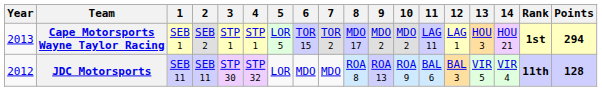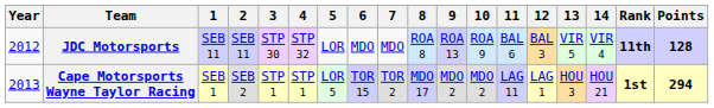 <table class="wikitable" style="text-align:center; font-size:90%">
 <tr>
 <th>Year</th>
 <th>Team</th>
 <th>1</th>
 <th>2</th>
 <th>3</th>
 <th>4</th>
 <th>5</th>
 <th>6</th>
 <th>7</th>
 <th>8</th>
 <th>9</th>
 <th>10</th>
 <th>11</th>
 <th>12</th>
 <th>13</th>
 <th>14</th>
 <th>Rank</th>
 <th>Points</th>
 </tr>
 <tr>
+<td><a href='#'>2012</a></td>
+<th><a href='#'>JDC Motorsports</a></th>
+<td style="background:#CFCFFF;"><a href='#'>SEB</a><br><small>11</small></td>
+<td style="background:#CFCFFF;"><a href='#'>SEB</a><br><small>11</small></td>
+<td style="background:#EFCFFF;"><a href='#'>STP</a><br><small>30</small></td>
+<td style="background:#EFCFFF;"><a href='#'>STP</a><br><small>32</small></td>
+<td><a href='#'>LOR</a><br><small></small></td>
+<td><a href='#'>MDO</a><br><small></small></td>
+<td><a href='#'>MDO</a><br><small></small></td>
+<td style="background:#CFEAFF;"><a href='#'>ROA</a><br><small>8</small></td>
+<td style="background:#CFCFFF;"><a href='#'>ROA</a><br><small>13</small></td>
+<td style="background:#CFEAFF;"><a href='#'>ROA</a><br><small>9</small></td>
+<td style="background:#CFEAFF;"><a href='#'>BAL</a><br><small>6</small></td>
+<td style="background:#FFDF9F;"><a href='#'>BAL</a><br><small>3</small></td>
+<td style="background:#DFFFDF;"><a href='#'>VIR</a><br><small>5</small></td>
+<td style="background:#DFFFDF;"><a href='#'>VIR</a><br><small>4</small></td>
+<td style="background:#CFCFFF;"><strong>11th</strong></td>
+<td style="background:#CFCFFF;"><strong>128</strong></td>
+</tr>
+<tr>
 <td><a href='#'>2013</a></td>
 <th><a href='#'>Cape Motorsports</a> <br> <a href='#'>Wayne Taylor Racing</a></th>
 <td style="background:#FFFFBF;"><a href='#'>SEB</a><br><small>1</small></td>
 <td style="background:#DFDFDF;"><a href='#'>SEB</a><br><small>2</small></td>
 <td style="background:#FFFFBF;"><a href='#'>STP</a><br><small>1</small></td>
 <td style="background:#FFFFBF;"><a href='#'>STP</a><br><small>1</small></td>
 <td style="background:#DFFFDF;"><a href='#'>LOR</a><br><small>5</small></td>
 <td style="background:#CFCFFF;"><a href='#'>TOR</a><br><small>15</small></td>
 <td style="background:#DFDFDF;"><a href='#'>TOR</a><br><small>2</small></td>
 <td style="background:#CFCFFF;"><a href='#'>MDO</a><br><small>17</small></td>
 <td style="background:#DFDFDF;"><a href='#'>MDO</a><br><small>2</small></td>
 <td style="background:#DFDFDF;"><a href='#'>MDO</a><br><small>2</small></td>
 <td style="background:#CFCFFF;"><a href='#'>LAG</a><br><small>11</small></td>
 <td style="background:#FFFFBF;"><a href='#'>LAG</a><br><small>1</small></td>
 <td style="background:#FFDF9F;"><a href='#'>HOU</a><br><small>3</small></td>
 <td style="background:#EFCFFF;"><a href='#'>HOU</a><br><small>21</small></td>
 <td style="background:#FFFFBF;"><strong>1st</strong></td>
 <td style="background:#FFFFBF;"><strong>294</strong></td>
 </tr>
-<tr>
-<td><a href='#'>2012</a></td>
-<th><a href='#'>JDC Motorsports</a></th>
-<td style="background:#CFCFFF;"><a href='#'>SEB</a><br><small>11</small></td>
-<td style="background:#CFCFFF;"><a href='#'>SEB</a><br><small>11</small></td>
-<td style="background:#EFCFFF;"><a href='#'>STP</a><br><small>30</small></td>
-<td style="background:#EFCFFF;"><a href='#'>STP</a><br><small>32</small></td>
-<td><a href='#'>LOR</a><br><small></small></td>
-<td><a href='#'>MDO</a><br><small></small></td>
-<td><a href='#'>MDO</a><br><small></small></td>
-<td style="background:#CFEAFF;"><a href='#'>ROA</a><br><small>8</small></td>
-<td style="background:#CFCFFF;"><a href='#'>ROA</a><br><small>13</small></td>
-<td style="background:#CFEAFF;"><a href='#'>ROA</a><br><small>9</small></td>
-<td style="background:#CFEAFF;"><a href='#'>BAL</a><br><small>6</small></td>
-<td style="background:#FFDF9F;"><a href='#'>BAL</a><br><small>3</small></td>
-<td style="background:#DFFFDF;"><a href='#'>VIR</a><br><small>5</small></td>
-<td style="background:#DFFFDF;"><a href='#'>VIR</a><br><small>4</small></td>
-<td style="background:#CFCFFF;"><strong>11th</strong></td>
-<td style="background:#CFCFFF;"><strong>128</strong></td>
-</tr>
 </table>
